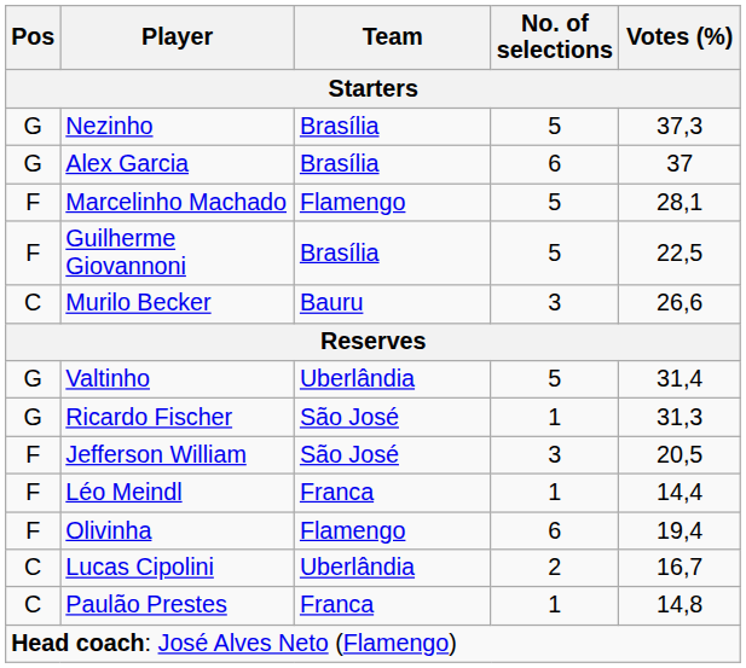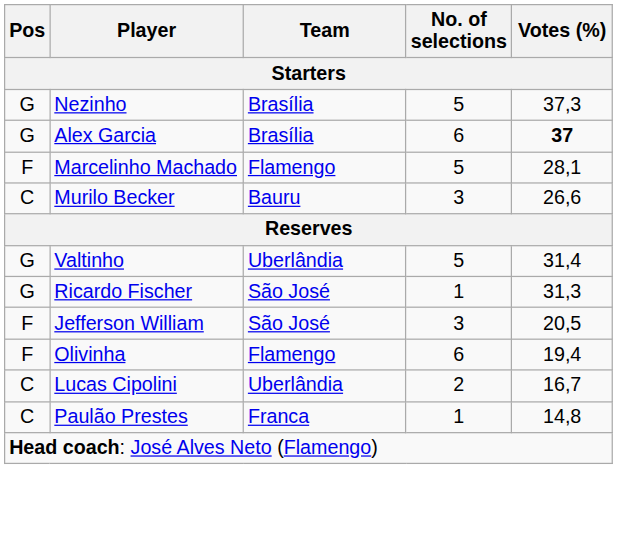 <table class="wikitable" style="text-align:center">
 <tr>
 <th scope="col" style="width:25px;">Pos</th>
 <th scope="col" style="width:150px;">Player</th>
 <th scope="col" style="width:125px;">Team</th>
 <th scope="col" style="width:75px;">No. of selections</th>
 <th scope="col" style="width:75px;">Votes (%)</th>
 </tr>
 <tr>
 <th scope="col" colspan="5">Starters</th>
 </tr>
 <tr>
 <td>G</td>
 <td style="text-align:left"><a href='#'>Nezinho</a></td>
 <td style="text-align:left"><a href='#'>Brasília</a></td>
 <td>5</td>
 <td>37,3</td>
 </tr>
 <tr>
 <td>G</td>
 <td style="text-align:left"><a href='#'>Alex Garcia</a></td>
 <td style="text-align:left"><a href='#'>Brasília</a></td>
 <td>6</td>
-<td>37</td>
+<td><strong>37</strong></td>
 </tr>
 <tr>
 <td>F</td>
 <td style="text-align:left"><a href='#'>Marcelinho Machado</a></td>
 <td style="text-align:left"><a href='#'>Flamengo</a></td>
 <td>5</td>
 <td>28,1</td>
-</tr>
-<tr>
-<td>F</td>
-<td style="text-align:left"><a href='#'>Guilherme Giovannoni</a></td>
-<td style="text-align:left"><a href='#'>Brasília</a></td>
-<td>5</td>
-<td>22,5</td>
 </tr>
 <tr>
 <td>C</td>
 <td style="text-align:left"><a href='#'>Murilo Becker</a></td>
 <td style="text-align:left"><a href='#'>Bauru</a></td>
 <td>3</td>
 <td>26,6</td>
 </tr>
 <tr>
 <th scope="col" colspan="5">Reserves</th>
 </tr>
 <tr>
 <td>G</td>
 <td style="text-align:left"><a href='#'>Valtinho</a></td>
 <td style="text-align:left"><a href='#'>Uberlândia</a></td>
 <td>5</td>
 <td>31,4</td>
 </tr>
 <tr>
 <td>G</td>
 <td style="text-align:left"><a href='#'>Ricardo Fischer</a></td>
 <td style="text-align:left"><a href='#'>São José</a></td>
 <td>1</td>
 <td>31,3</td>
 </tr>
 <tr>
 <td>F</td>
 <td style="text-align:left"><a href='#'>Jefferson William</a></td>
 <td style="text-align:left"><a href='#'>São José</a></td>
 <td>3</td>
 <td>20,5</td>
 </tr>
 <tr>
 <td>F</td>
-<td style="text-align:left"><a href='#'>Léo Meindl</a></td>
-<td style="text-align:left"><a href='#'>Franca</a></td>
-<td>1</td>
-<td>14,4</td>
-</tr>
-<tr>
-<td>F</td>
 <td style="text-align:left"><a href='#'>Olivinha</a></td>
 <td style="text-align:left"><a href='#'>Flamengo</a></td>
 <td>6</td>
 <td>19,4</td>
 </tr>
 <tr>
 <td>C</td>
 <td style="text-align:left"><a href='#'>Lucas Cipolini</a></td>
 <td style="text-align:left"><a href='#'>Uberlândia</a></td>
 <td>2</td>
 <td>16,7</td>
 </tr>
 <tr>
 <td>C</td>
 <td style="text-align:left"><a href='#'>Paulão Prestes</a></td>
 <td style="text-align:left"><a href='#'>Franca</a></td>
 <td>1</td>
 <td>14,8</td>
 </tr>
 <tr>
 <td style="text-align:left" colspan="5"><strong>Head coach</strong>: <a href='#'>José Alves Neto</a> (<a href='#'>Flamengo</a>)</td>
 </tr>
 </table>
